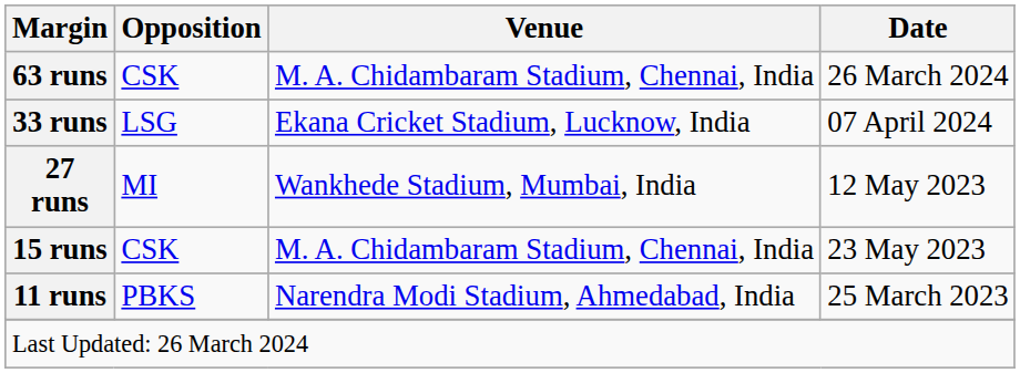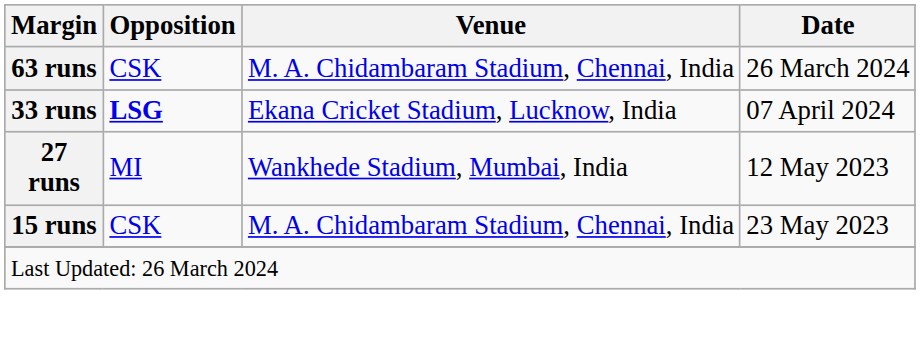 <table class="wikitable">
 <tr>
 <th>Margin</th>
 <th>Opposition</th>
 <th>Venue</th>
 <th>Date</th>
 </tr>
 <tr>
 <th scope=row style=text-align:center;>63 runs</th>
 <td><a href='#'>CSK</a></td>
 <td><a href='#'>M. A. Chidambaram Stadium</a>, <a href='#'>Chennai</a>, India</td>
 <td>26 March 2024</td>
 </tr>
 <tr>
 <th scope=row style=text-align:center;>33 runs</th>
-<td><a href='#'>LSG</a></td>
+<td><strong><a href='#'>LSG</a></strong></td>
 <td><a href='#'>Ekana Cricket Stadium</a>, <a href='#'>Lucknow</a>, India</td>
 <td>07 April 2024</td>
 </tr>
 <tr>
 <th scope=row style=text-align:center;>27<br>runs</th>
 <td><a href='#'>MI</a></td>
 <td><a href='#'>Wankhede Stadium</a>, <a href='#'>Mumbai</a>, India</td>
 <td>12 May 2023</td>
 </tr>
 <tr>
 <th scope="row" style="text-align:center;">15 runs</th>
 <td><a href='#'>CSK</a></td>
 <td><a href='#'>M. A. Chidambaram Stadium</a>, <a href='#'>Chennai</a>, India</td>
 <td>23 May 2023</td>
 </tr>
 <tr>
-<th scope="row" style="text-align:center;">11 runs</th>
-<td><a href='#'>PBKS</a></td>
-<td><a href='#'>Narendra Modi Stadium</a>, <a href='#'>Ahmedabad</a>, India</td>
-<td>25 March 2023</td>
-</tr>
-<tr>
 </tr>
 <tr class=sortbottom>
 <td colspan=4><small>Last Updated: 26 March 2024</small></td>
 </tr>
 </table>
